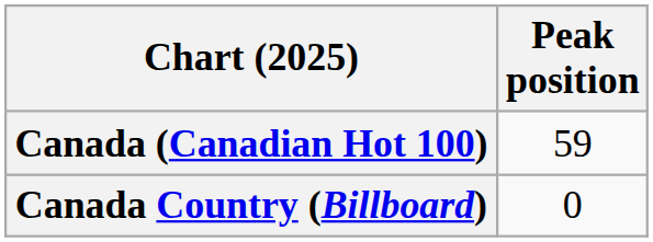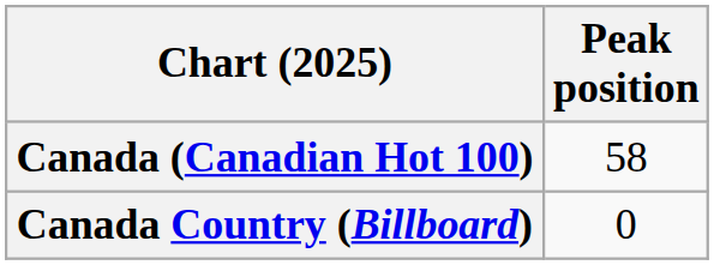 <table class="wikitable sortable plainrowheaders" style="text-align:center">
 <tr>
 <th scope="col">Chart (2025)</th>
 <th scope="col">Peak<br>position</th>
 </tr>
 <tr>
 <th scope="row">Canada (<a href='#'>Canadian Hot 100</a>)</th>
-<td>59</td>
+<td>58</td>
 </tr>
 <tr>
 <th scope="row">Canada <a href='#'>Country</a> (<em><a href='#'>Billboard</a></em>)</th>
 <td>0</td>
 </tr>
 </table>
